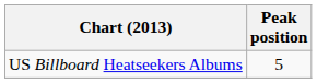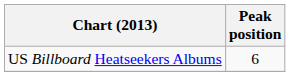 <table class="wikitable sortable">
 <tr>
 <th>Chart (2013)</th>
 <th>Peak<br>position</th>
 </tr>
 <tr>
 <td>US <em>Billboard</em> <a href='#'>Heatseekers Albums</a></td>
-<td style="text-align:center;">5</td>
+<td style="text-align:center;">6</td>
 </tr>
 <tr>
 </tr>
 </table>
